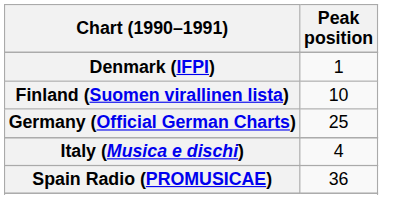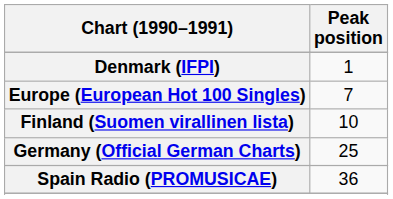 <table class="wikitable sortable plainrowheaders" style="text-align:center">
 <tr>
 <th scope="col">Chart (1990–1991)</th>
 <th scope="col">Peak<br>position</th>
 </tr>
 <tr>
 </tr>
 <tr>
 </tr>
 <tr>
 </tr>
 <tr>
 <th scope="row">Denmark (<a href='#'>IFPI</a>)</th>
 <td>1</td>
 </tr>
 <tr>
+<th scope="row">Europe (<a href='#'>European Hot 100 Singles</a>)</th>
+<td>7</td>
+</tr>
+<tr>
 <th scope="row">Finland (<a href='#'>Suomen virallinen lista</a>)</th>
 <td>10</td>
 </tr>
 <tr>
 <th scope="row">Germany (<a href='#'>Official German Charts</a>)</th>
 <td>25</td>
 </tr>
 <tr>
-</tr>
-<tr>
-<th scope="row">Italy (<em><a href='#'>Musica e dischi</a></em>)</th>
-<td>4</td>
 </tr>
 <tr>
 </tr>
 <tr>
 </tr>
 <tr>
 </tr>
 <tr>
 <th scope="row">Spain Radio (<a href='#'>PROMUSICAE</a>)</th>
 <td>36</td>
 </tr>
 <tr>
 </tr>
 <tr>
 </tr>
 <tr>
 </tr>
 </table>
